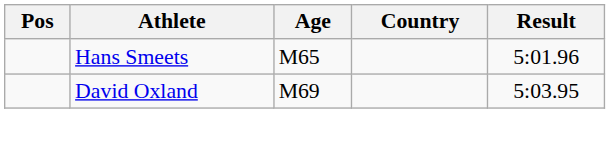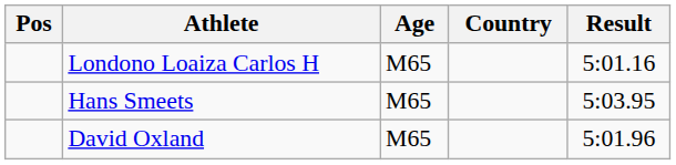 <table class="wikitable"  style="text-align:center; width:50%;">
 <tr>
 <th>Pos</th>
 <th>Athlete</th>
 <th>Age</th>
 <th>Country</th>
 <th>Result</th>
 </tr>
 <tr>
 <td align=center></td>
+<td align=left><a href='#'>Londono Loaiza Carlos H</a></td>
+<td align=left>M65</td>
+<td align=left></td>
+<td>5:01.16</td>
+</tr>
+<tr>
+<td align=center></td>
 <td align=left><a href='#'>Hans Smeets</a></td>
+<td align=left>M65</td>
+<td align=left></td>
+<td>5:03.95</td>
+</tr>
+<tr>
+<td align=center></td>
+<td align=left><a href='#'>David Oxland</a></td>
 <td align=left>M65</td>
 <td align=left></td>
 <td>5:01.96</td>
 </tr>
-<tr>
-<td align=center></td>
-<td align=left><a href='#'>David Oxland</a></td>
-<td align=left>M69</td>
-<td align=left></td>
-<td>5:03.95</td>
-</tr>
 </table>
